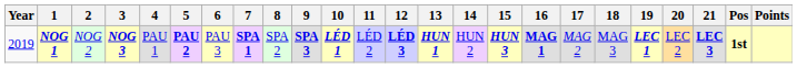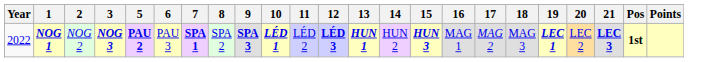 <table class="wikitable" style="text-align:center; font-size:85%">
 <tr>
 <th>Year</th>
 <th>1</th>
 <th>2</th>
 <th>3</th>
-<th>4</th>
 <th>5</th>
 <th>6</th>
 <th>7</th>
 <th>8</th>
 <th>9</th>
 <th>10</th>
 <th>11</th>
 <th>12</th>
 <th>13</th>
 <th>14</th>
 <th>15</th>
 <th>16</th>
 <th>17</th>
 <th>18</th>
 <th>19</th>
 <th>20</th>
 <th>21</th>
 <th>Pos</th>
 <th>Points</th>
 </tr>
 <tr>
-<td><a href='#'>2019</a></td>
+<td><a href='#'>2022</a></td>
 <td style="background:#ffffbf;"><strong><em><a href='#'>NOG<br>1</a></em></strong><br></td>
 <td style="background:#dfffdf;"><em><a href='#'>NOG<br>2</a></em><br></td>
 <td style="background:#ffffbf;"><strong><em><a href='#'>NOG<br>3</a></em></strong><br></td>
-<td style="background:#dfdfdf;"><a href='#'>PAU<br>1</a><br></td>
 <td style="background:#efcfff;"><strong><a href='#'>PAU<br>2</a><br></strong></td>
 <td style="background:#ffffbf;"><a href='#'>PAU<br>3</a><br></td>
 <td style="background:#efcfff;"><strong><a href='#'>SPA<br>1</a></strong><br></td>
 <td style="background:#dfffdf;"><a href='#'>SPA<br>2</a><br></td>
 <td style="background:#dfdfdf;"><strong><a href='#'>SPA<br>3</a></strong><br></td>
 <td style="background:#ffffbf;"><strong><em><a href='#'>LÉD<br>1</a></em></strong><br></td>
 <td style="background:#cfcfff;"><a href='#'>LÉD<br>2</a><br></td>
 <td style="background:#cfcfff;"><strong><a href='#'>LÉD<br>3</a></strong><br></td>
 <td style="background:#ffffbf;"><strong><em><a href='#'>HUN<br>1</a></em></strong><br></td>
 <td style="background:#efcfff;"><a href='#'>HUN<br>2</a><br></td>
 <td style="background:#ffffbf;"><strong><em><a href='#'>HUN<br>3</a></em></strong><br></td>
-<td style="background:#dfdfdf;"><strong><a href='#'>MAG<br>1</a><br></strong></td>
+<td style="background:#dfdfdf;"><a href='#'>MAG<br>1</a><br></td>
 <td style="background:#dfdfdf;"><em><a href='#'>MAG<br>2</a></em><br></td>
 <td style="background:#dfdfdf;"><a href='#'>MAG<br>3</a><br></td>
 <td style="background:#ffffbf;"><strong><em><a href='#'>LEC<br>1</a></em></strong><br></td>
 <td style="background:#ffdf9f;"><a href='#'>LEC<br>2</a><br></td>
 <td style="background:#dfdfdf;"><strong><a href='#'>LEC<br>3</a></strong><br></td>
 <th style="background:#ffffbf;">1st</th>
 <th style="background:#ffffbf;"></th>
 </tr>
 </table>
